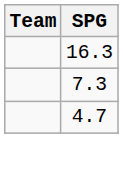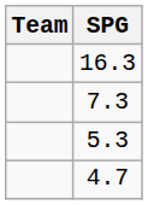 <table class=wikitable>
 <tr>
 <th>Team</th>
 <th>SPG</th>
 </tr>
 <tr>
 <td></td>
 <td align=center>16.3</td>
 </tr>
 <tr>
 <td></td>
 <td align=center>7.3</td>
 </tr>
 <tr>
 <td></td>
+<td align=center>5.3</td>
+</tr>
+<tr>
+<td></td>
 <td align=center>4.7</td>
 </tr>
 </table>
